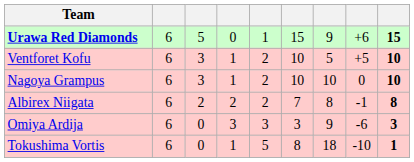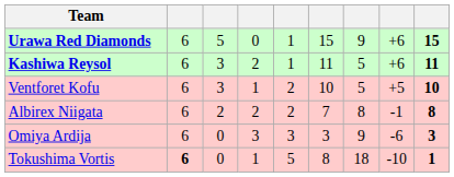 <table class="wikitable" style="text-align:center;">
 <tr>
 <th width=165>Team</th>
 <th width=30></th>
 <th width=30></th>
 <th width=30></th>
 <th width=30></th>
 <th width=30></th>
 <th width=30></th>
 <th width=30></th>
 <th width=30></th>
 </tr>
 <tr style="background:#cfc;">
 <td align="left"><strong><a href='#'>Urawa Red Diamonds</a></strong></td>
 <td>6</td>
 <td>5</td>
 <td>0</td>
 <td>1</td>
 <td>15</td>
 <td>9</td>
 <td>+6</td>
 <td><strong>15</strong></td>
 </tr>
+<tr style="background:#cfc;">
+<td align="left"><strong><a href='#'>Kashiwa Reysol</a></strong></td>
+<td>6</td>
+<td>3</td>
+<td>2</td>
+<td>1</td>
+<td>11</td>
+<td>5</td>
+<td>+6</td>
+<td><strong>11</strong></td>
+</tr>
 <tr style="background:#fcc;">
 <td align="left"><a href='#'>Ventforet Kofu</a></td>
 <td>6</td>
 <td>3</td>
 <td>1</td>
 <td>2</td>
 <td>10</td>
 <td>5</td>
 <td>+5</td>
-<td><strong>10</strong></td>
-</tr>
-<tr style="background:#fcc;">
-<td align="left"><a href='#'>Nagoya Grampus</a></td>
-<td>6</td>
-<td>3</td>
-<td>1</td>
-<td>2</td>
-<td>10</td>
-<td>10</td>
-<td>0</td>
 <td><strong>10</strong></td>
 </tr>
 <tr style="background:#fcc;">
 <td align="left"><a href='#'>Albirex Niigata</a></td>
 <td>6</td>
 <td>2</td>
 <td>2</td>
 <td>2</td>
 <td>7</td>
 <td>8</td>
 <td>-1</td>
 <td><strong>8</strong></td>
 </tr>
 <tr style="background:#fcc;">
 <td align="left"><a href='#'>Omiya Ardija</a></td>
 <td>6</td>
 <td>0</td>
 <td>3</td>
 <td>3</td>
 <td>3</td>
 <td>9</td>
 <td>-6</td>
 <td><strong>3</strong></td>
 </tr>
 <tr style="background:#fcc;">
 <td align="left"><a href='#'>Tokushima Vortis</a></td>
-<td>6</td>
+<td><strong>6</strong></td>
 <td>0</td>
 <td>1</td>
 <td>5</td>
 <td>8</td>
 <td>18</td>
 <td>-10</td>
 <td><strong>1</strong></td>
 </tr>
 </table>
